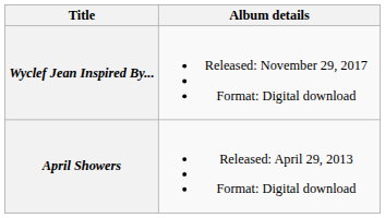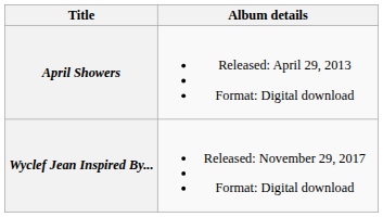 <table class="wikitable plainrowheaders" style="text-align:center;">
 <tr>
 <th scope="col" style="width:11em;">Title</th>
 <th scope="col" style="width:16em;">Album details</th>
 </tr>
 <tr>
+<th scope="row"><em>April Showers</em></th>
+<td><br><ul><li>Released: April 29, 2013</li><li></li><li>Format: Digital download</li></ul></td>
+</tr>
+<tr>
 <th scope="row"><em>Wyclef Jean Inspired By...</em></th>
 <td><br><ul><li>Released: November 29, 2017</li><li></li><li>Format: Digital download</li></ul></td>
 </tr>
-<tr>
-<th scope="row"><em>April Showers</em></th>
-<td><br><ul><li>Released: April 29, 2013</li><li></li><li>Format: Digital download</li></ul></td>
-</tr>
 </table>
